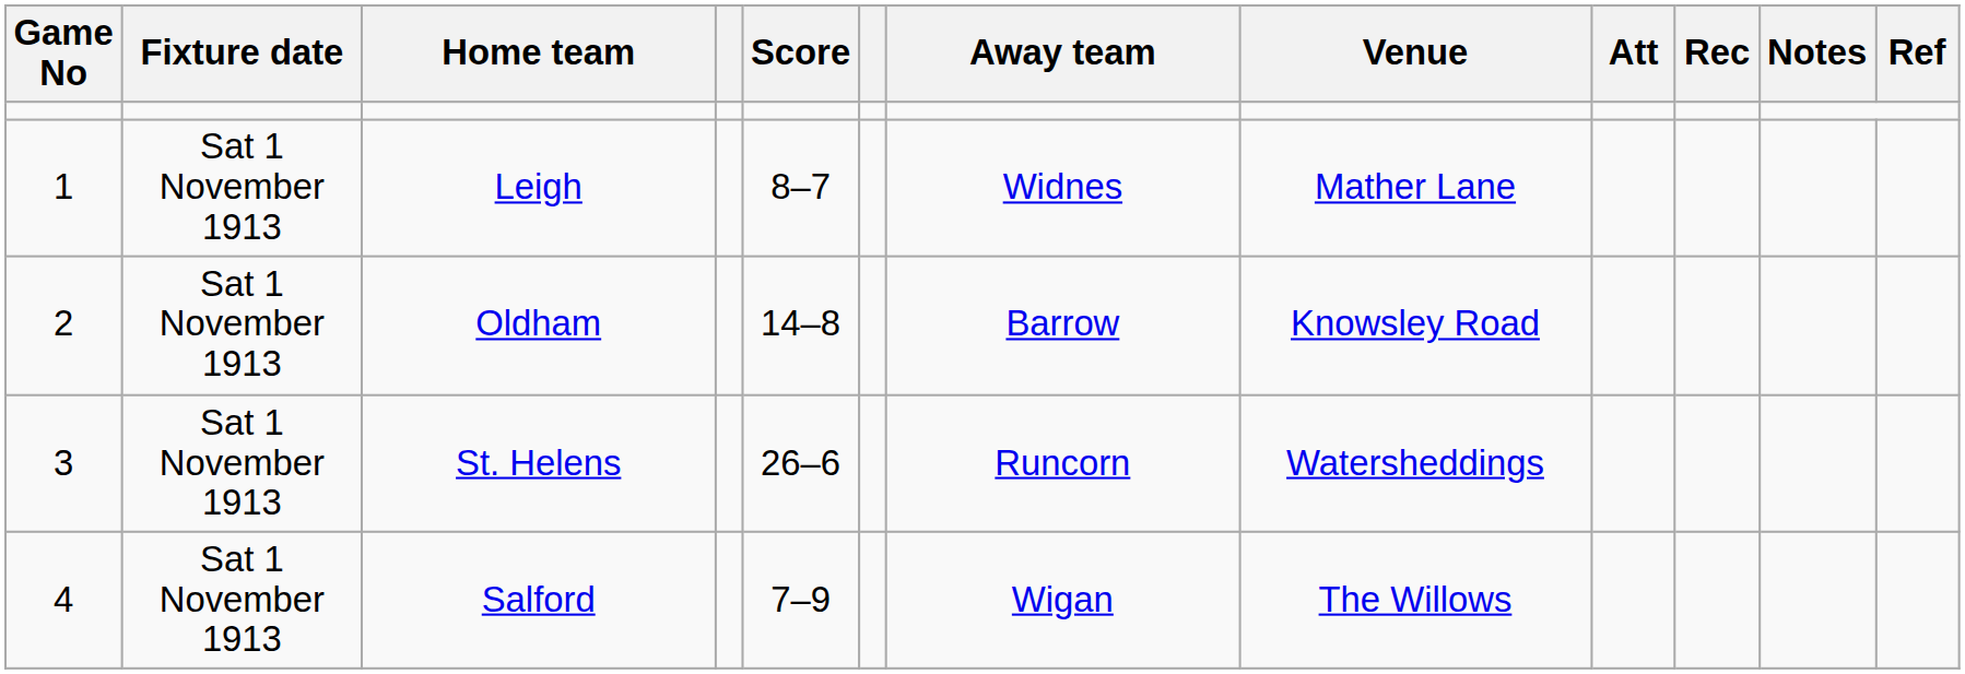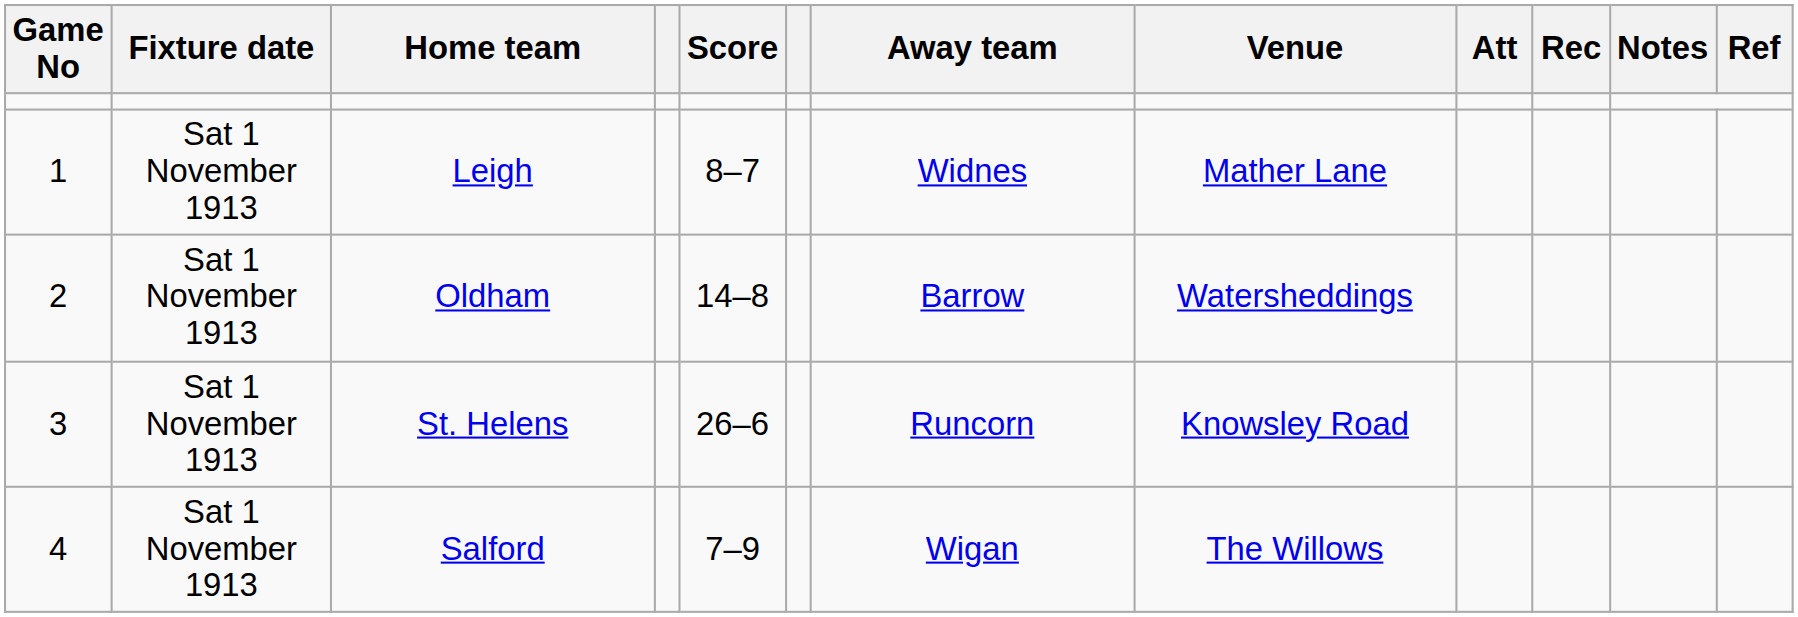 <table class="wikitable" style="text-align:center;">
 <tr>
 <th width=20 abbr="No">Game No</th>
 <th width=100 abbr="Date">Fixture date</th>
 <th width=150 abbr="Home team">Home team</th>
 <th width=5 abbr="space"></th>
 <th width=20 abbr="Score">Score</th>
 <th width=5 abbr="space"></th>
 <th width=150 abbr="Away team">Away team</th>
 <th width=150 abbr="Venue">Venue</th>
 <th width=30 abbr="Att">Att</th>
 <th width=30 abbr="Rec">Rec</th>
 <th width=20 abbr="Notes">Notes</th>
 <th width=30 abbr="Ref">Ref</th>
 </tr>
 <tr>
 <td></td>
 <td></td>
 <td></td>
 <td></td>
 <td></td>
 <td></td>
 <td></td>
 <td></td>
 <td></td>
 <td></td>
 </tr>
 <tr>
 <td>1</td>
 <td>Sat 1 November 1913</td>
 <td><a href='#'>Leigh</a></td>
 <td></td>
 <td>8–7</td>
 <td></td>
 <td><a href='#'>Widnes</a></td>
 <td><a href='#'>Mather Lane</a></td>
 <td></td>
 <td></td>
 <td></td>
 <td></td>
 </tr>
 <tr>
 <td>2</td>
 <td>Sat 1 November 1913</td>
 <td><a href='#'>Oldham</a></td>
 <td></td>
 <td>14–8</td>
 <td></td>
 <td><a href='#'>Barrow</a></td>
-<td><a href='#'>Knowsley Road</a></td>
+<td><a href='#'>Watersheddings</a></td>
 <td></td>
 <td></td>
 <td></td>
 <td></td>
 </tr>
 <tr>
 <td>3</td>
 <td>Sat 1 November 1913</td>
 <td><a href='#'>St. Helens</a></td>
 <td></td>
 <td>26–6</td>
 <td></td>
 <td><a href='#'>Runcorn</a></td>
-<td><a href='#'>Watersheddings</a></td>
+<td><a href='#'>Knowsley Road</a></td>
 <td></td>
 <td></td>
 <td></td>
 <td></td>
 </tr>
 <tr>
 <td>4</td>
 <td>Sat 1 November 1913</td>
 <td><a href='#'>Salford</a></td>
 <td></td>
 <td>7–9</td>
 <td></td>
 <td><a href='#'>Wigan</a></td>
 <td><a href='#'>The Willows</a></td>
 <td></td>
 <td></td>
 <td></td>
 <td></td>
 </tr>
 </table>
